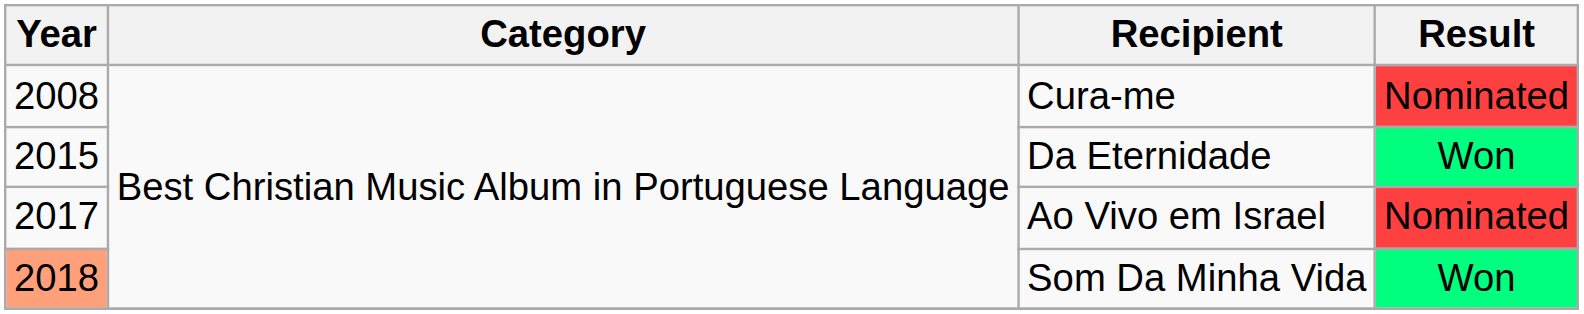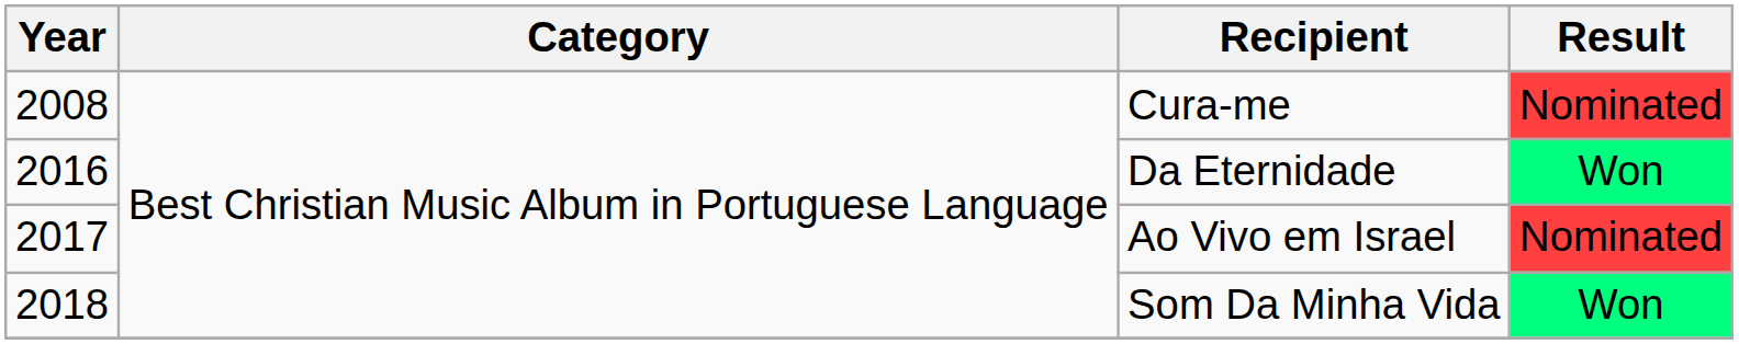 <table class="wikitable">
 <tr>
 <th>Year</th>
 <th>Category</th>
 <th>Recipient</th>
 <th>Result</th>
 </tr>
 <tr>
 <td>2008</td>
 <td rowspan="4">Best Christian Music Album in Portuguese Language</td>
 <td>Cura-me</td>
 <td style="background: #FF4040" align="center" class="table-yes2">Nominated</td>
 </tr>
 <tr>
-<td>2015</td>
+<td>2016</td>
 <td>Da Eternidade</td>
 <td style="background: #00FF7F" align="center" class="table-yes2">Won</td>
 </tr>
 <tr>
 <td>2017</td>
 <td>Ao Vivo em Israel</td>
 <td style="background: #FF4040" align="center" class="table-yes2">Nominated</td>
 </tr>
 <tr>
-<td style="background: lightsalmon;">2018</td>
+<td>2018</td>
 <td>Som Da Minha Vida</td>
 <td style="background: #00FF7F" align="center" class="table-yes2">Won</td>
 </tr>
 <tr>
 </tr>
 </table>
